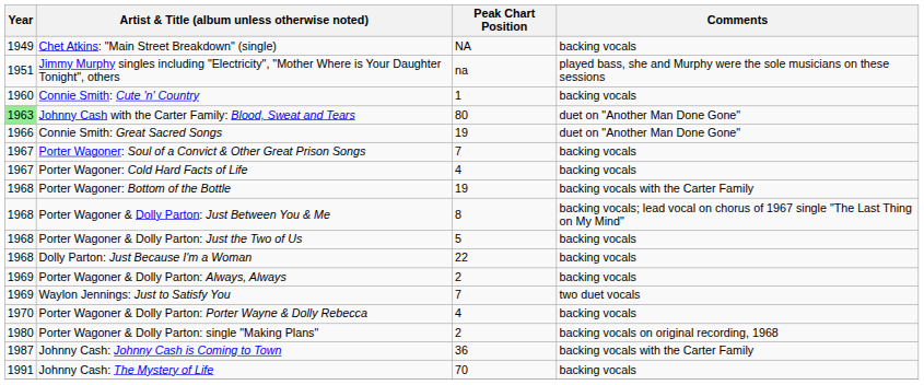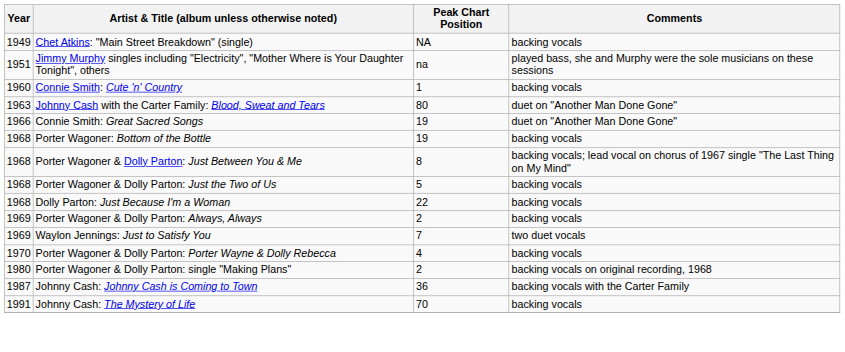 <table class="wikitable">
 <tr>
 <th>Year</th>
 <th>Artist & Title (album unless otherwise noted)</th>
 <th>Peak Chart Position</th>
 <th>Comments</th>
 </tr>
 <tr>
 <td>1949</td>
 <td><a href='#'>Chet Atkins</a>:  "Main Street Breakdown" (single)</td>
 <td>NA</td>
 <td>backing vocals</td>
 </tr>
 <tr>
 <td>1951</td>
 <td><a href='#'>Jimmy Murphy</a> singles including "Electricity", "Mother Where is Your Daughter Tonight", others</td>
 <td>na</td>
 <td>played bass, she and Murphy were the sole musicians on these sessions</td>
 </tr>
 <tr>
 <td>1960</td>
 <td><a href='#'>Connie Smith</a>: <em><a href='#'>Cute 'n' Country</a></em></td>
 <td>1</td>
 <td>backing vocals</td>
 </tr>
 <tr>
-<td style="background: lightgreen;">1963</td>
+<td>1963</td>
 <td><a href='#'>Johnny Cash</a> with the Carter Family: <em><a href='#'>Blood, Sweat and Tears</a></em></td>
 <td>80</td>
 <td>duet on "Another Man Done Gone"</td>
 </tr>
 <tr>
 <td>1966</td>
 <td>Connie Smith:  <em>Great Sacred Songs</em></td>
 <td>19</td>
 <td>duet on "Another Man Done Gone"</td>
 </tr>
 <tr>
-<td>1967</td>
-<td><a href='#'>Porter Wagoner</a>: <em>Soul of a Convict & Other Great Prison Songs</em></td>
-<td>7</td>
-<td>backing vocals</td>
-</tr>
-<tr>
-<td>1967</td>
-<td>Porter Wagoner: <em>Cold Hard Facts of Life</em></td>
-<td>4</td>
-<td>backing vocals</td>
-</tr>
-<tr>
 <td>1968</td>
 <td>Porter Wagoner: <em>Bottom of the Bottle</em></td>
 <td>19</td>
-<td>backing vocals with the Carter Family</td>
+<td>backing vocals</td>
 </tr>
 <tr>
 <td>1968</td>
 <td>Porter Wagoner & <a href='#'>Dolly Parton</a>: <em>Just Between You & Me</em></td>
 <td>8</td>
 <td>backing vocals; lead vocal on chorus of 1967 single "The Last Thing on My Mind"</td>
 </tr>
 <tr>
 <td>1968</td>
 <td>Porter Wagoner & Dolly Parton: <em>Just the Two of Us</em></td>
 <td>5</td>
 <td>backing vocals</td>
 </tr>
 <tr>
 <td>1968</td>
 <td>Dolly Parton: <em>Just Because I'm a Woman</em></td>
 <td>22</td>
 <td>backing vocals</td>
 </tr>
 <tr>
 <td>1969</td>
 <td>Porter Wagoner & Dolly Parton: <em>Always, Always</em></td>
 <td>2</td>
 <td>backing vocals</td>
 </tr>
 <tr>
 <td>1969</td>
 <td>Waylon Jennings: <em>Just to Satisfy You</em></td>
 <td>7</td>
 <td>two duet vocals</td>
 </tr>
 <tr>
 <td>1970</td>
 <td>Porter Wagoner & Dolly Parton:<em> Porter Wayne & Dolly Rebecca</em></td>
 <td>4</td>
 <td>backing vocals</td>
 </tr>
 <tr>
 <td>1980</td>
 <td>Porter Wagoner & Dolly Parton: single "Making Plans"</td>
 <td>2</td>
 <td>backing vocals on original recording, 1968</td>
 </tr>
 <tr>
 <td>1987</td>
 <td>Johnny Cash: <em><a href='#'>Johnny Cash is Coming to Town</a></em></td>
 <td>36</td>
 <td>backing vocals with the Carter Family</td>
 </tr>
 <tr>
 <td>1991</td>
 <td>Johnny Cash: <em><a href='#'>The Mystery of Life</a></em></td>
 <td>70</td>
 <td>backing vocals</td>
 </tr>
 <tr>
 </tr>
 </table>
